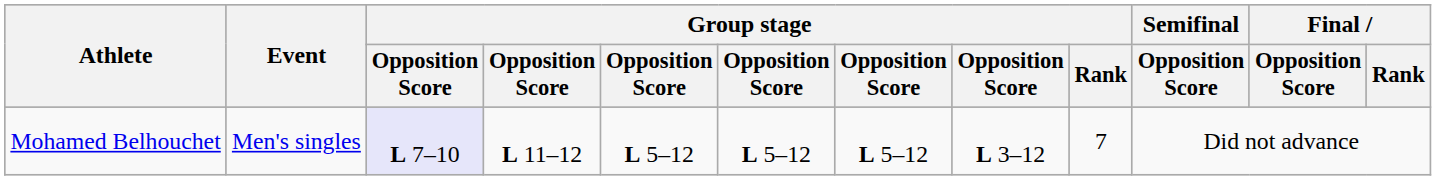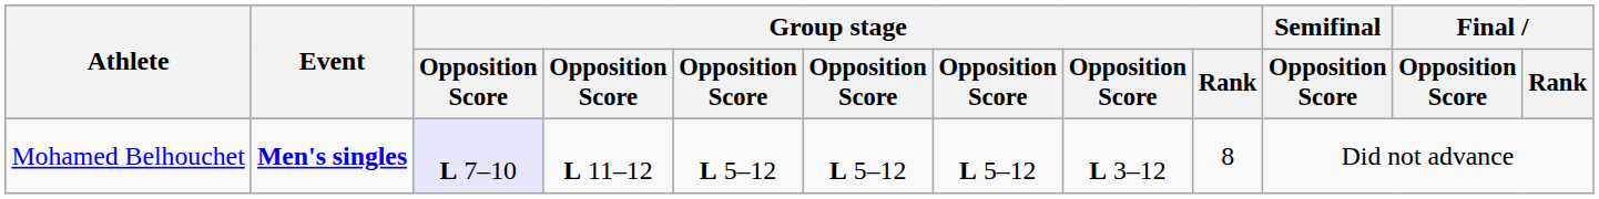 <table class=wikitable style="font-size:90%">
 <tr>
 <th rowspan=2>Athlete</th>
 <th rowspan=2>Event</th>
 <th colspan=7>Group stage</th>
 <th>Semifinal</th>
 <th colspan=2>Final / </th>
 </tr>
 <tr style="font-size:95%">
 <th>Opposition<br>Score</th>
 <th>Opposition<br>Score</th>
 <th>Opposition<br>Score</th>
 <th>Opposition<br>Score</th>
 <th>Opposition<br>Score</th>
 <th>Opposition<br>Score</th>
 <th>Rank</th>
 <th>Opposition<br>Score</th>
 <th>Opposition<br>Score</th>
 <th>Rank</th>
 </tr>
 <tr align=center>
 <td align=left><a href='#'>Mohamed Belhouchet</a></td>
-<td align=left><a href='#'>Men's singles</a></td>
+<td align=left><strong><a href='#'>Men's singles</a></strong></td>
 <td style="background: lavender;"><br><strong>L</strong> 7–10</td>
 <td><br><strong>L</strong> 11–12</td>
 <td><br><strong>L</strong> 5–12</td>
 <td><br><strong>L</strong> 5–12</td>
 <td><br><strong>L</strong> 5–12</td>
 <td><br><strong>L</strong> 3–12</td>
-<td>7</td>
+<td>8</td>
 <td colspan="3">Did not advance</td>
 </tr>
 </table>
